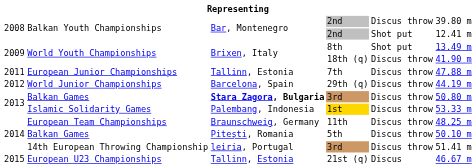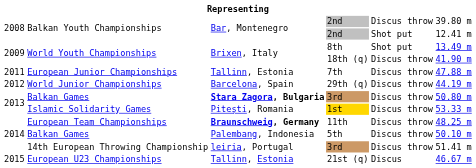 <table>
 <tr>
 <th colspan=6>Representing </th>
 </tr>
 <tr>
 <td rowspan=2>2008</td>
 <td rowspan=2>Balkan Youth Championships</td>
 <td rowspan=2><a href='#'>Bar</a>, Montenegro</td>
 <td bgcolor="silver">2nd</td>
 <td>Discus throw</td>
 <td>39.80 m</td>
 </tr>
 <tr>
 <td bgcolor="silver">2nd</td>
 <td>Shot put</td>
 <td>12.41 m</td>
 </tr>
 <tr>
 <td rowspan=2>2009</td>
 <td rowspan=2><a href='#'>World Youth Championships</a></td>
 <td rowspan=2><a href='#'>Brixen</a>, Italy</td>
 <td>8th</td>
 <td>Shot put</td>
 <td><a href='#'>13.49 m</a></td>
 </tr>
 <tr>
 <td>18th (q)</td>
 <td>Discus throw</td>
 <td><a href='#'>41.90 m</a></td>
 </tr>
 <tr>
 <td>2011</td>
 <td><a href='#'>European Junior Championships</a></td>
 <td><a href='#'>Tallinn</a>, Estonia</td>
 <td>7th</td>
 <td>Discus throw</td>
 <td><a href='#'>47.88 m</a></td>
 </tr>
 <tr>
 <td>2012</td>
 <td><a href='#'>World Junior Championships</a></td>
 <td><a href='#'>Barcelona</a>, Spain</td>
 <td>29th (q)</td>
 <td>Discus throw</td>
 <td><a href='#'>44.19 m</a></td>
 </tr>
 <tr>
 <td rowspan=2>2013</td>
 <td><a href='#'>Balkan Games</a></td>
 <td><strong><a href='#'>Stara Zagora</a>, Bulgaria</strong></td>
 <td bgcolor="CC9966">3rd</td>
 <td>Discus throw</td>
 <td><a href='#'>50.80 m</a></td>
 </tr>
 <tr>
 <td><a href='#'>Islamic Solidarity Games</a></td>
-<td><a href='#'>Palembang</a>, Indonesia</td>
+<td><a href='#'>Pitești</a>, Romania</td>
 <td bgcolor="gold">1st</td>
 <td>Discus throw</td>
 <td><a href='#'>53.33 m</a></td>
 </tr>
 <tr>
 <td rowspan=3>2014</td>
 <td><a href='#'>European Team Championships</a></td>
-<td><a href='#'>Braunschweig</a>, Germany</td>
+<td><strong><a href='#'>Braunschweig</a>, Germany</strong></td>
 <td>11th</td>
 <td>Discus throw</td>
 <td><a href='#'>48.25 m</a></td>
 </tr>
 <tr>
 <td><a href='#'>Balkan Games</a></td>
-<td><a href='#'>Pitești</a>, Romania</td>
+<td><a href='#'>Palembang</a>, Indonesia</td>
 <td>5th</td>
 <td>Discus throw</td>
 <td><a href='#'>50.10 m</a></td>
 </tr>
 <tr>
 <td>14th European Throwing Championship</td>
 <td><a href='#'>leiria</a>, Portugal</td>
 <td bgcolor="CC9966">3rd</td>
 <td>Discus throw</td>
 <td>51.41 m</td>
 </tr>
 <tr>
 <td>2015</td>
 <td><a href='#'>European U23 Championships</a></td>
 <td><a href='#'>Tallinn</a>, <a href='#'>Estonia</a></td>
 <td>21st (q)</td>
 <td>Discus</td>
 <td><a href='#'>46.67 m</a></td>
 </tr>
 </table>
